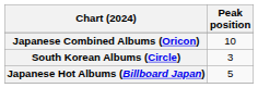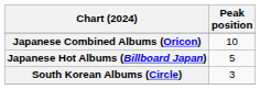 <table class="wikitable sortable plainrowheaders" style="text-align:center;">
 <tr>
 <th scope="col">Chart (2024)</th>
 <th scope="col">Peak<br>position</th>
 </tr>
 <tr>
 </tr>
 <tr>
 <th scope="row">Japanese Combined Albums (<a href='#'>Oricon</a>)</th>
 <td>10</td>
 </tr>
 <tr>
+<th scope="row">Japanese Hot Albums (<em><a href='#'>Billboard Japan</a></em>)</th>
+<td>5</td>
+</tr>
+<tr>
 <th scope="row">South Korean Albums (<a href='#'>Circle</a>)</th>
 <td>3</td>
 </tr>
 <tr>
-<th scope="row">Japanese Hot Albums (<em><a href='#'>Billboard Japan</a></em>)</th>
-<td>5</td>
-</tr>
-<tr>
 </tr>
 </table>
